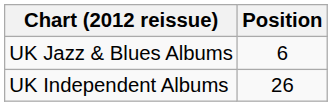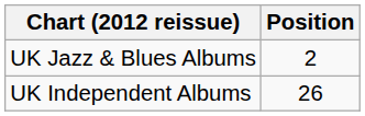 <table class="wikitable">
 <tr>
 <th>Chart (2012 reissue)</th>
 <th>Position</th>
 </tr>
 <tr>
 <td>UK Jazz & Blues Albums</td>
-<td align="center">6</td>
+<td align="center">2</td>
 </tr>
 <tr>
 <td>UK Independent Albums</td>
 <td align="center">26</td>
 </tr>
 </table>
